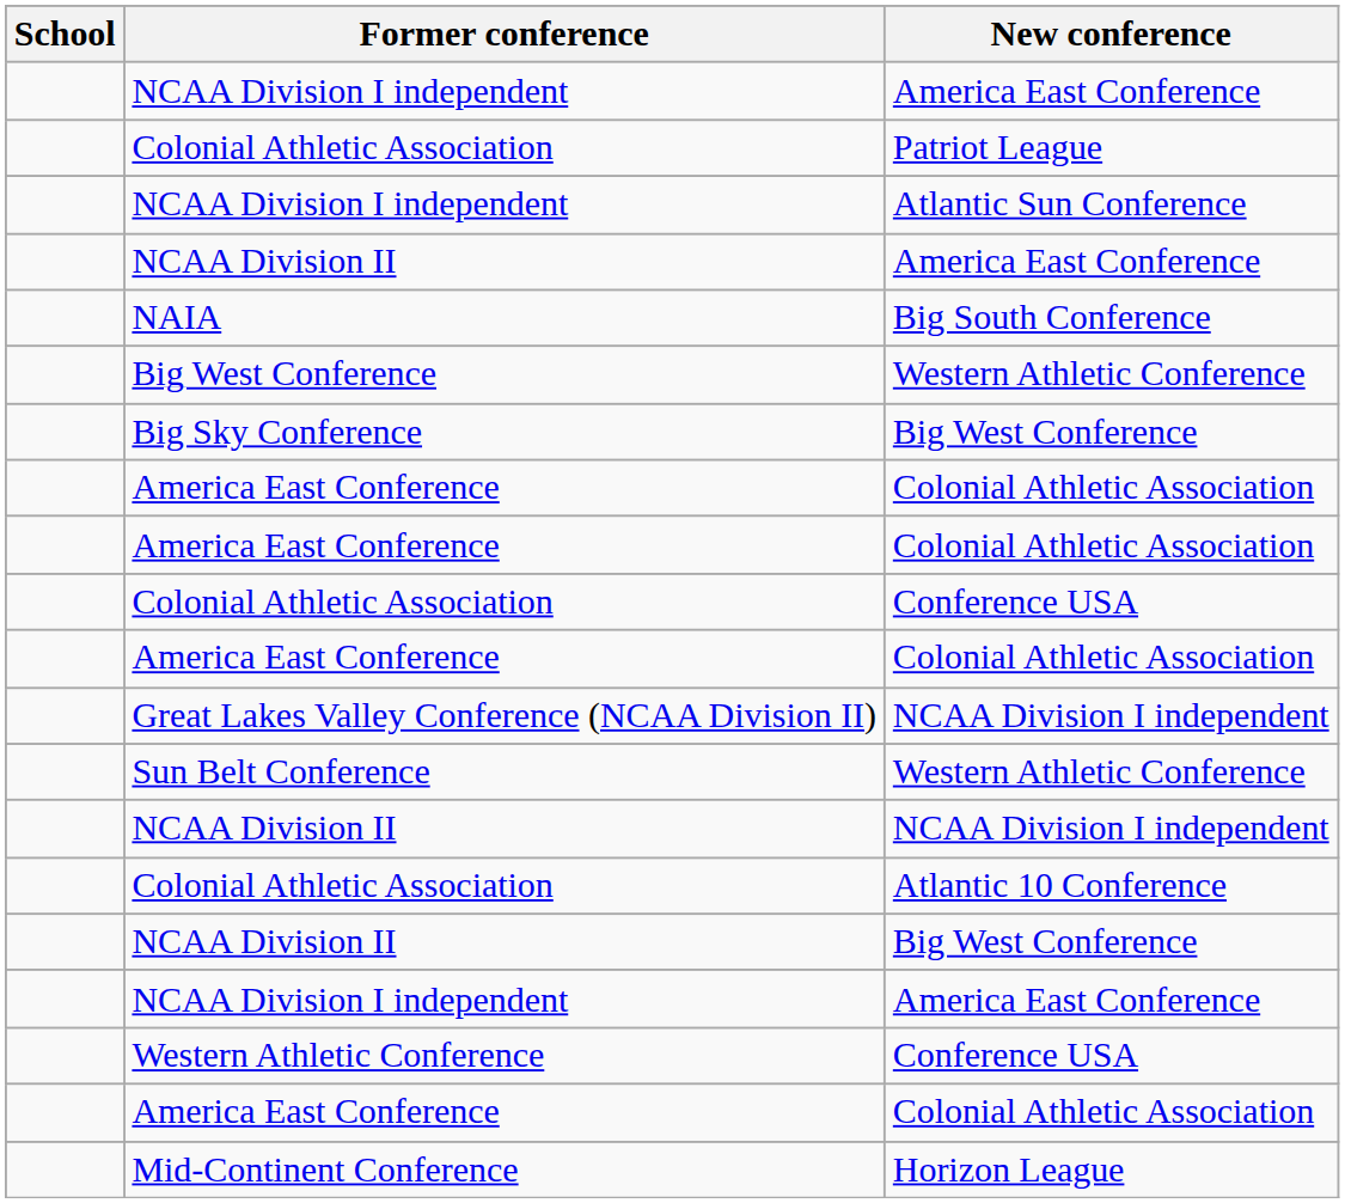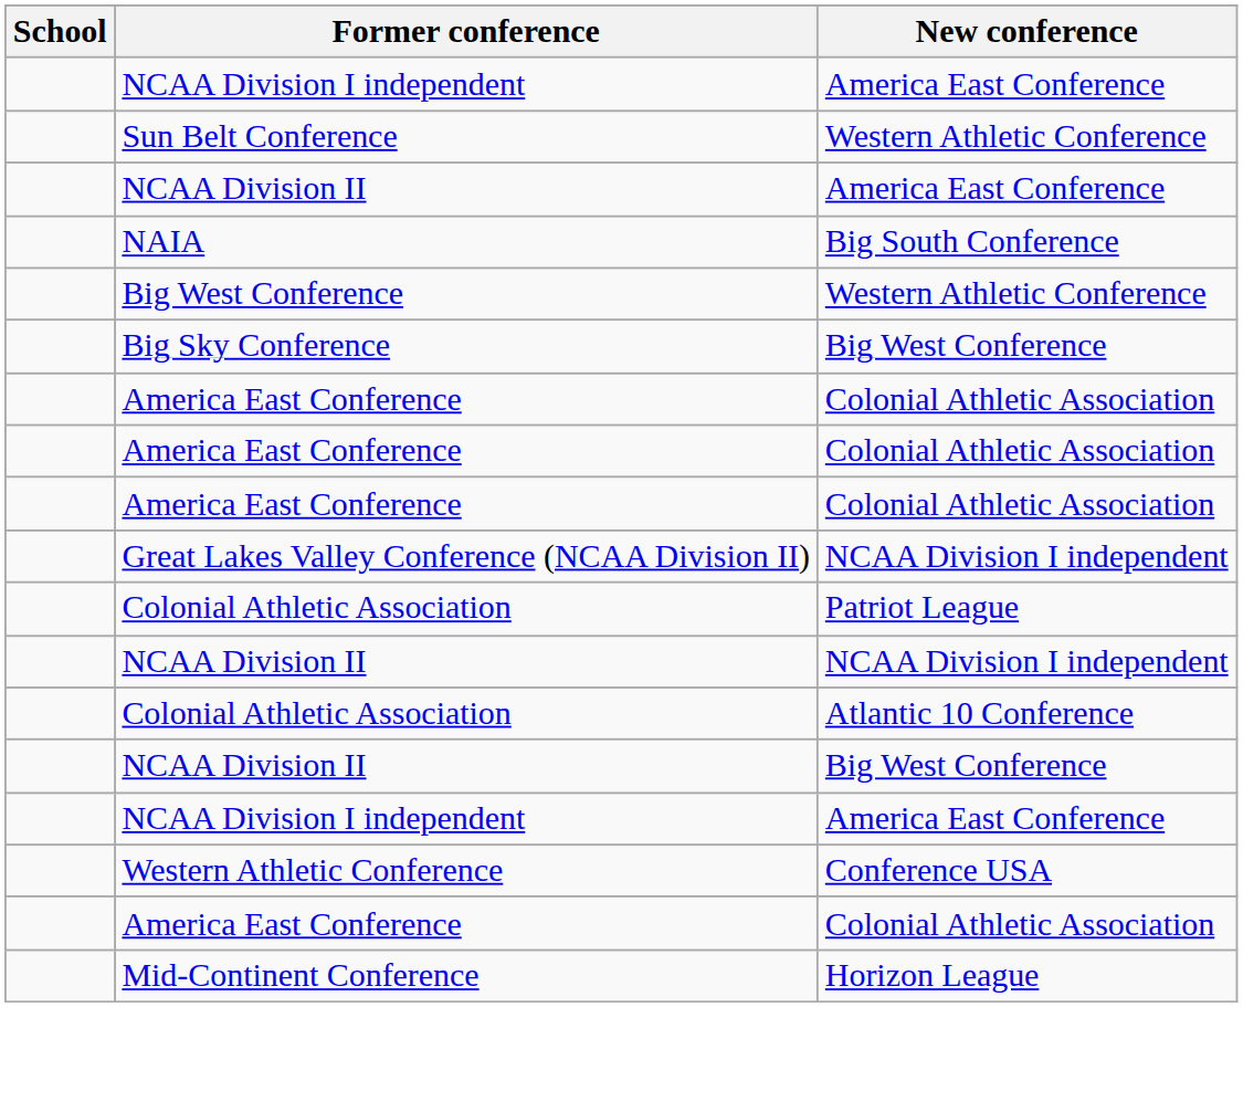 <table class="wikitable sortable">
 <tr>
 <th>School</th>
 <th>Former conference</th>
 <th>New conference</th>
 </tr>
 <tr>
 <td></td>
 <td><a href='#'>NCAA Division I independent</a></td>
 <td><a href='#'>America East Conference</a></td>
 </tr>
 <tr>
 <td></td>
-<td><a href='#'>Colonial Athletic Association</a></td>
-<td><a href='#'>Patriot League</a></td>
-</tr>
-<tr>
-<td></td>
-<td><a href='#'>NCAA Division I independent</a></td>
-<td><a href='#'>Atlantic Sun Conference</a></td>
+<td><a href='#'>Sun Belt Conference</a></td>
+<td><a href='#'>Western Athletic Conference</a></td>
 </tr>
 <tr>
 <td></td>
 <td><a href='#'>NCAA Division II</a></td>
 <td><a href='#'>America East Conference</a></td>
 </tr>
 <tr>
 <td></td>
 <td><a href='#'>NAIA</a></td>
 <td><a href='#'>Big South Conference</a></td>
 </tr>
 <tr>
 <td></td>
 <td><a href='#'>Big West Conference</a></td>
 <td><a href='#'>Western Athletic Conference</a></td>
 </tr>
 <tr>
 <td></td>
 <td><a href='#'>Big Sky Conference</a></td>
 <td><a href='#'>Big West Conference</a></td>
 </tr>
 <tr>
 <td></td>
 <td><a href='#'>America East Conference</a></td>
 <td><a href='#'>Colonial Athletic Association</a></td>
 </tr>
 <tr>
 <td></td>
 <td><a href='#'>America East Conference</a></td>
 <td><a href='#'>Colonial Athletic Association</a></td>
 </tr>
 <tr>
 <td></td>
-<td><a href='#'>Colonial Athletic Association</a></td>
-<td><a href='#'>Conference USA</a></td>
-</tr>
-<tr>
-<td></td>
 <td><a href='#'>America East Conference</a></td>
 <td><a href='#'>Colonial Athletic Association</a></td>
 </tr>
 <tr>
 <td></td>
 <td><a href='#'>Great Lakes Valley Conference</a> (<a href='#'>NCAA Division II</a>)</td>
 <td><a href='#'>NCAA Division I independent</a></td>
 </tr>
 <tr>
 <td></td>
-<td><a href='#'>Sun Belt Conference</a></td>
-<td><a href='#'>Western Athletic Conference</a></td>
+<td><a href='#'>Colonial Athletic Association</a></td>
+<td><a href='#'>Patriot League</a></td>
 </tr>
 <tr>
 <td></td>
 <td><a href='#'>NCAA Division II</a></td>
 <td><a href='#'>NCAA Division I independent</a></td>
 </tr>
 <tr>
 <td></td>
 <td><a href='#'>Colonial Athletic Association</a></td>
 <td><a href='#'>Atlantic 10 Conference</a></td>
 </tr>
 <tr>
 <td></td>
 <td><a href='#'>NCAA Division II</a></td>
 <td><a href='#'>Big West Conference</a></td>
 </tr>
 <tr>
 <td></td>
 <td><a href='#'>NCAA Division I independent</a></td>
 <td><a href='#'>America East Conference</a></td>
 </tr>
 <tr>
 <td></td>
 <td><a href='#'>Western Athletic Conference</a></td>
 <td><a href='#'>Conference USA</a></td>
 </tr>
 <tr>
 <td></td>
 <td><a href='#'>America East Conference</a></td>
 <td><a href='#'>Colonial Athletic Association</a></td>
 </tr>
 <tr>
 <td></td>
 <td><a href='#'>Mid-Continent Conference</a></td>
 <td><a href='#'>Horizon League</a></td>
 </tr>
 </table>
